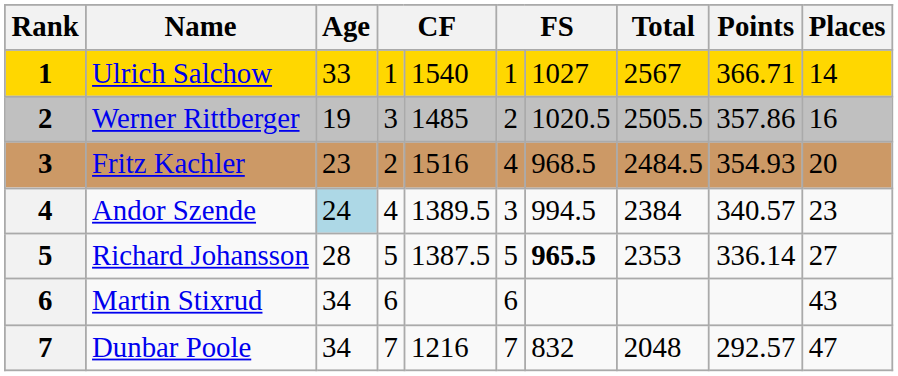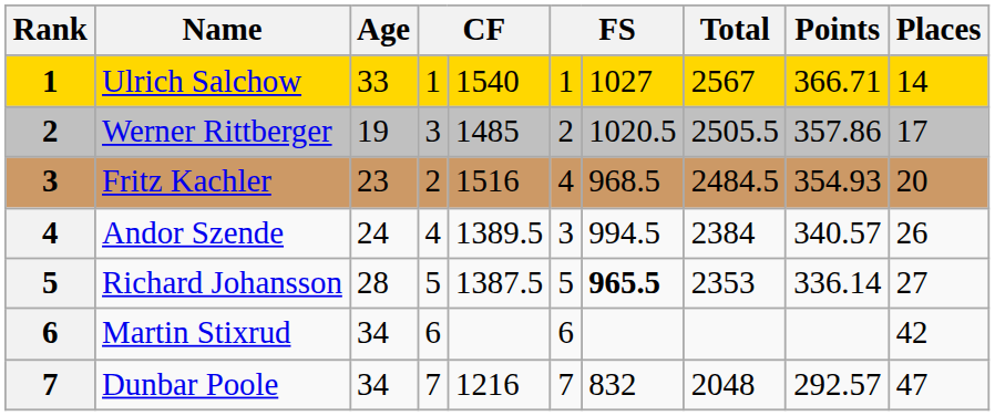 <table class="wikitable">
 <tr>
 <th>Rank</th>
 <th>Name</th>
 <th>Age</th>
 <th colspan=2>CF</th>
 <th colspan=2>FS</th>
 <th>Total</th>
 <th>Points</th>
 <th>Places</th>
 </tr>
 <tr bgcolor=gold>
 <td align=center><strong>1</strong></td>
 <td> <a href='#'>Ulrich Salchow</a></td>
 <td>33</td>
 <td>1</td>
 <td>1540</td>
 <td>1</td>
 <td>1027</td>
 <td>2567</td>
 <td>366.71</td>
 <td>14</td>
 </tr>
 <tr bgcolor=silver>
 <td align=center><strong>2</strong></td>
 <td> <a href='#'>Werner Rittberger</a></td>
 <td>19</td>
 <td>3</td>
 <td>1485</td>
 <td>2</td>
 <td>1020.5</td>
 <td>2505.5</td>
 <td>357.86</td>
-<td>16</td>
+<td>17</td>
 </tr>
 <tr bgcolor=cc9966>
 <td align=center><strong>3</strong></td>
 <td> <a href='#'>Fritz Kachler</a></td>
 <td>23</td>
 <td>2</td>
 <td>1516</td>
 <td>4</td>
 <td>968.5</td>
 <td>2484.5</td>
 <td>354.93</td>
 <td>20</td>
 </tr>
 <tr>
 <th>4</th>
 <td> <a href='#'>Andor Szende</a></td>
-<td style="background: lightblue;">24</td>
+<td>24</td>
 <td>4</td>
 <td>1389.5</td>
 <td>3</td>
 <td>994.5</td>
 <td>2384</td>
 <td>340.57</td>
-<td>23</td>
+<td>26</td>
 </tr>
 <tr>
 <th>5</th>
 <td> <a href='#'>Richard Johansson</a></td>
 <td>28</td>
 <td>5</td>
 <td>1387.5</td>
 <td>5</td>
 <td><strong>965.5</strong></td>
 <td>2353</td>
 <td>336.14</td>
 <td>27</td>
 </tr>
 <tr>
 <th>6</th>
 <td> <a href='#'>Martin Stixrud</a></td>
 <td>34</td>
 <td>6</td>
 <td></td>
 <td>6</td>
 <td></td>
 <td></td>
 <td></td>
-<td>43</td>
+<td>42</td>
 </tr>
 <tr>
 <th>7</th>
 <td> <a href='#'>Dunbar Poole</a></td>
 <td>34</td>
 <td>7</td>
 <td>1216</td>
 <td>7</td>
 <td>832</td>
 <td>2048</td>
 <td>292.57</td>
 <td>47</td>
 </tr>
 </table>
